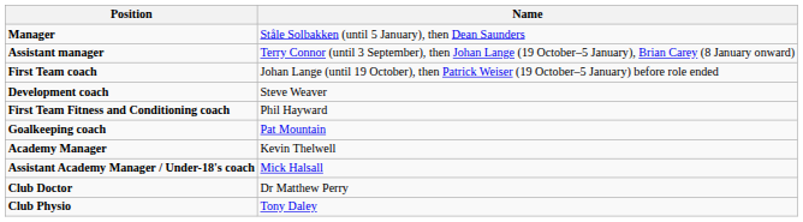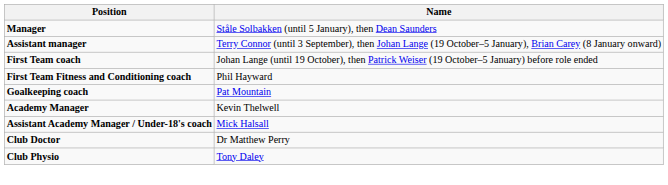 <table class="wikitable">
 <tr>
 <th>Position</th>
 <th>Name</th>
 </tr>
 <tr>
 <td><strong>Manager</strong></td>
 <td><a href='#'>Ståle Solbakken</a> (until 5 January), then <a href='#'>Dean Saunders</a></td>
 </tr>
 <tr>
 <td><strong>Assistant manager</strong></td>
 <td><a href='#'>Terry Connor</a> (until 3 September), then <a href='#'>Johan Lange</a> (19 October–5 January), <a href='#'>Brian Carey</a> (8 January onward)</td>
 </tr>
 <tr>
 <td><strong>First Team coach</strong></td>
 <td>Johan Lange (until 19 October), then <a href='#'>Patrick Weiser</a> (19 October–5 January) before role ended</td>
-</tr>
-<tr>
-<td><strong>Development coach</strong></td>
-<td>Steve Weaver</td>
 </tr>
 <tr>
 <td><strong>First Team Fitness and Conditioning coach</strong></td>
 <td>Phil Hayward</td>
 </tr>
 <tr>
 <td><strong>Goalkeeping coach</strong></td>
 <td><a href='#'>Pat Mountain</a></td>
 </tr>
 <tr>
 <td><strong>Academy Manager</strong></td>
 <td>Kevin Thelwell</td>
 </tr>
 <tr>
 <td><strong>Assistant Academy Manager / Under-18's coach</strong></td>
 <td><a href='#'>Mick Halsall</a></td>
 </tr>
 <tr>
 <td><strong>Club Doctor</strong></td>
 <td>Dr Matthew Perry</td>
 </tr>
 <tr>
 <td><strong>Club Physio</strong></td>
 <td><a href='#'>Tony Daley</a></td>
 </tr>
 </table>
